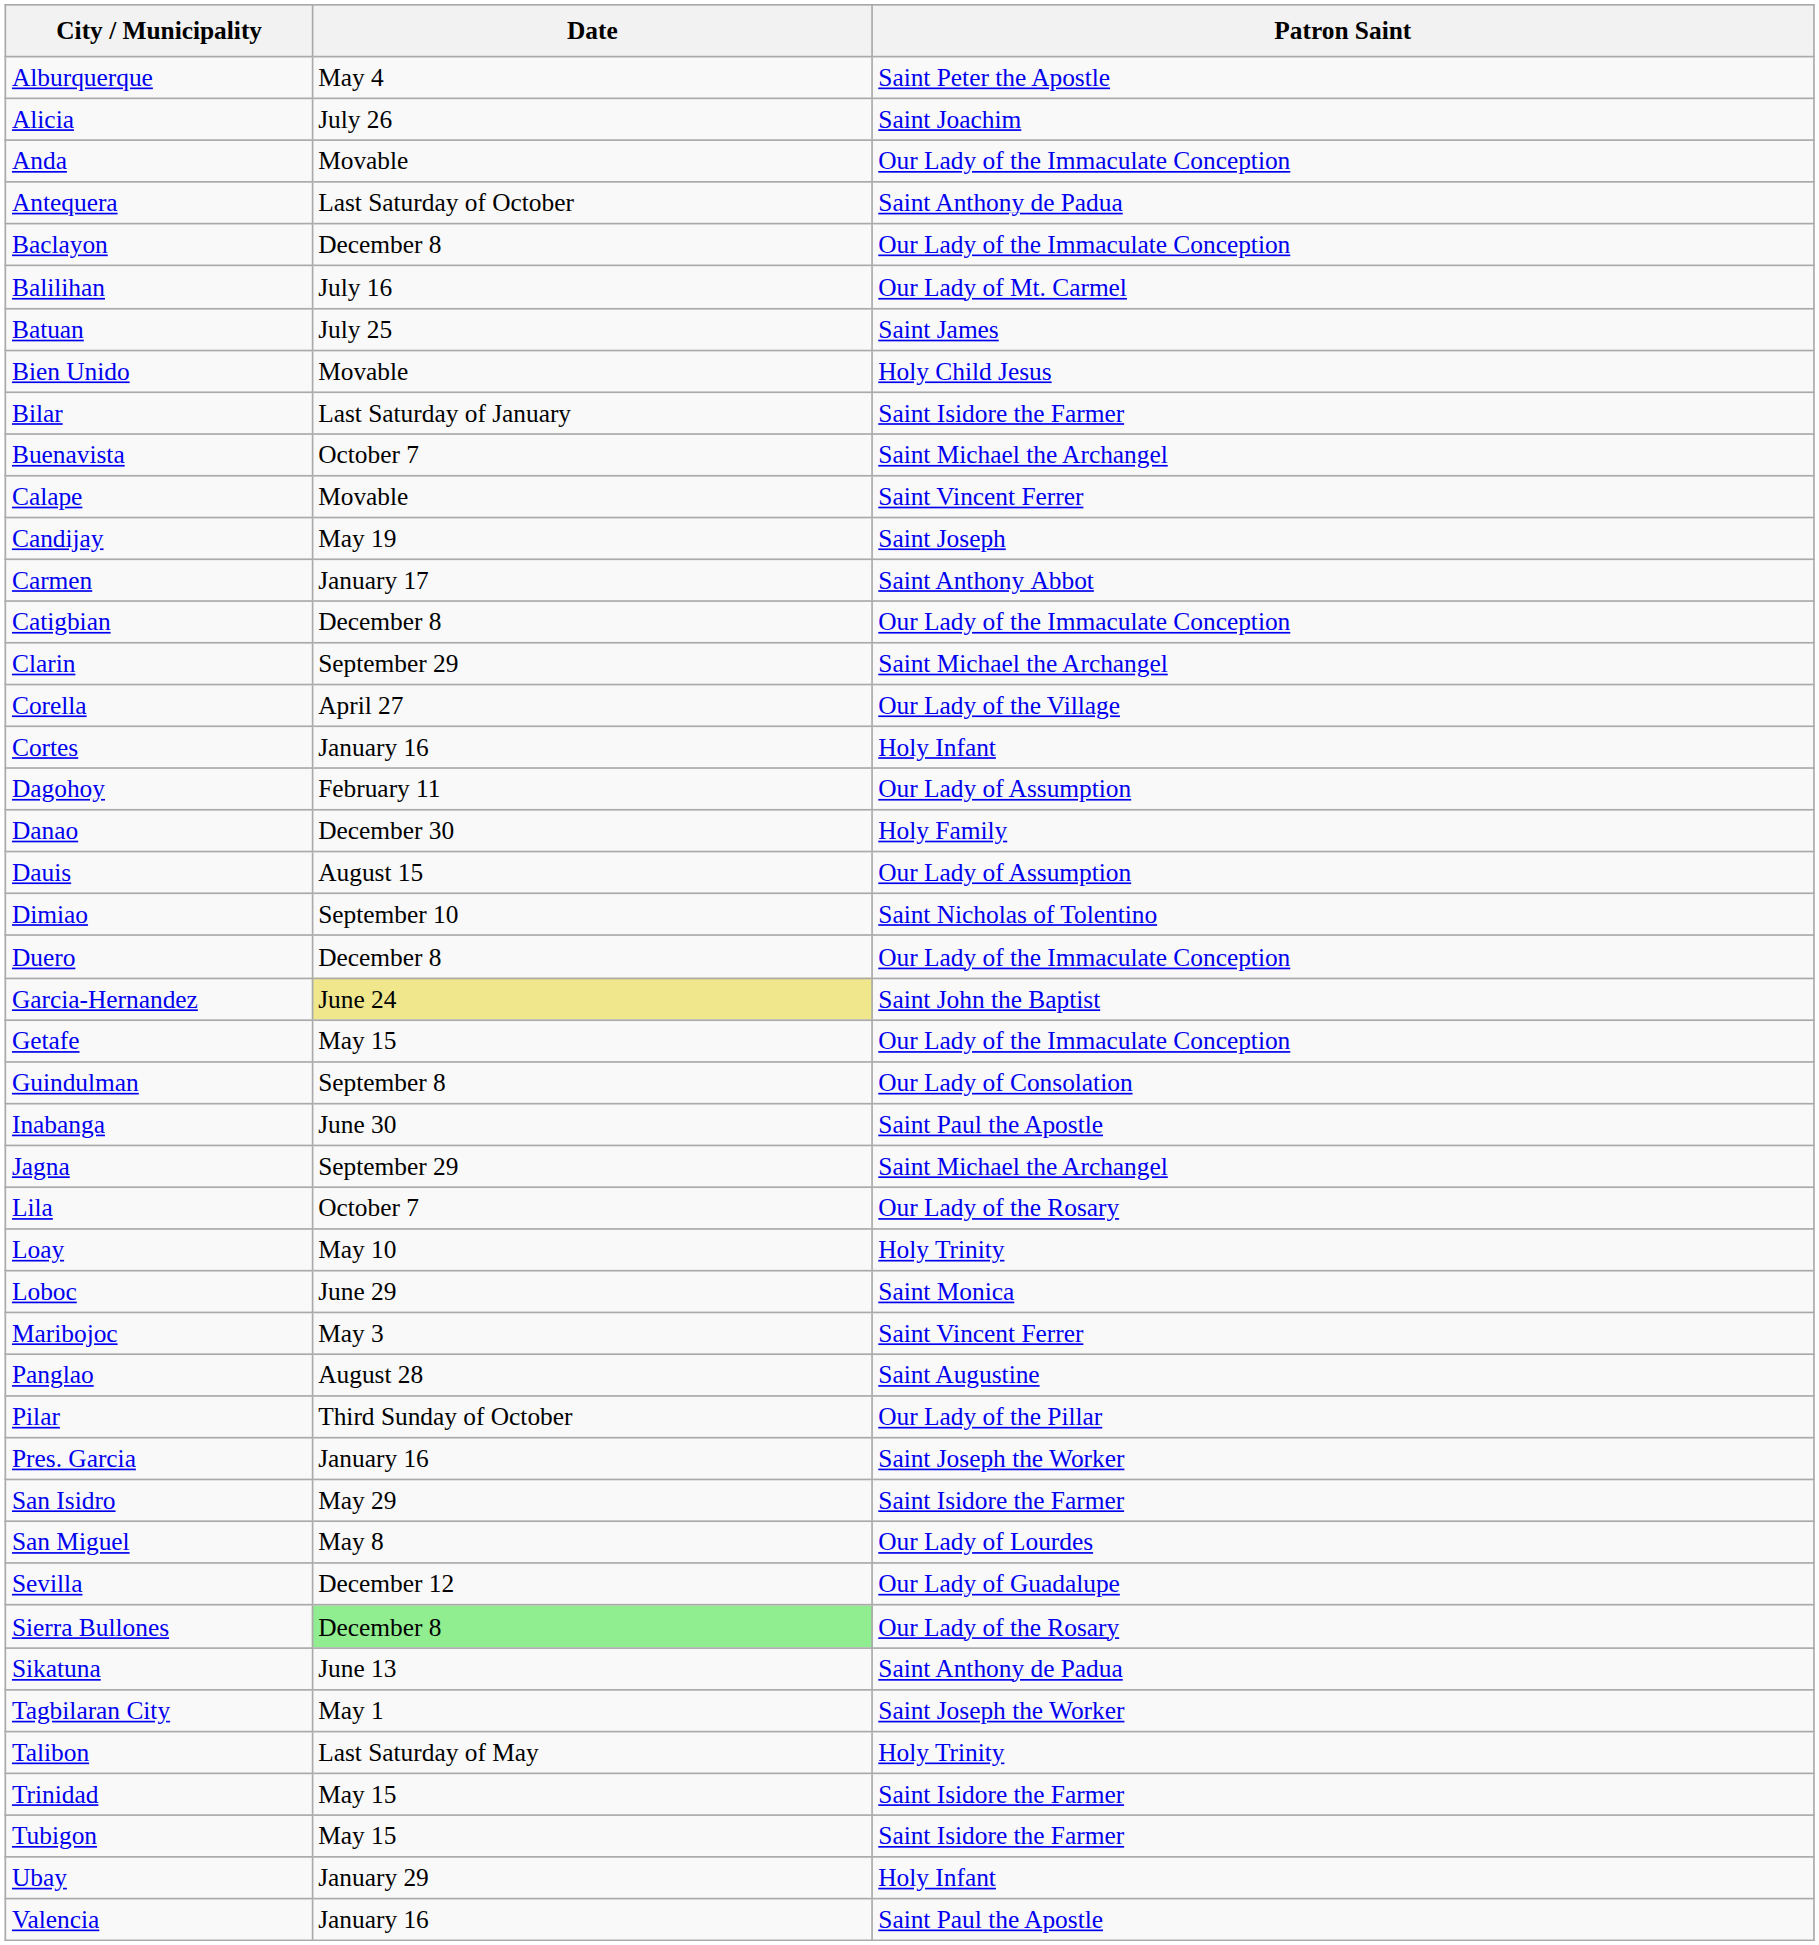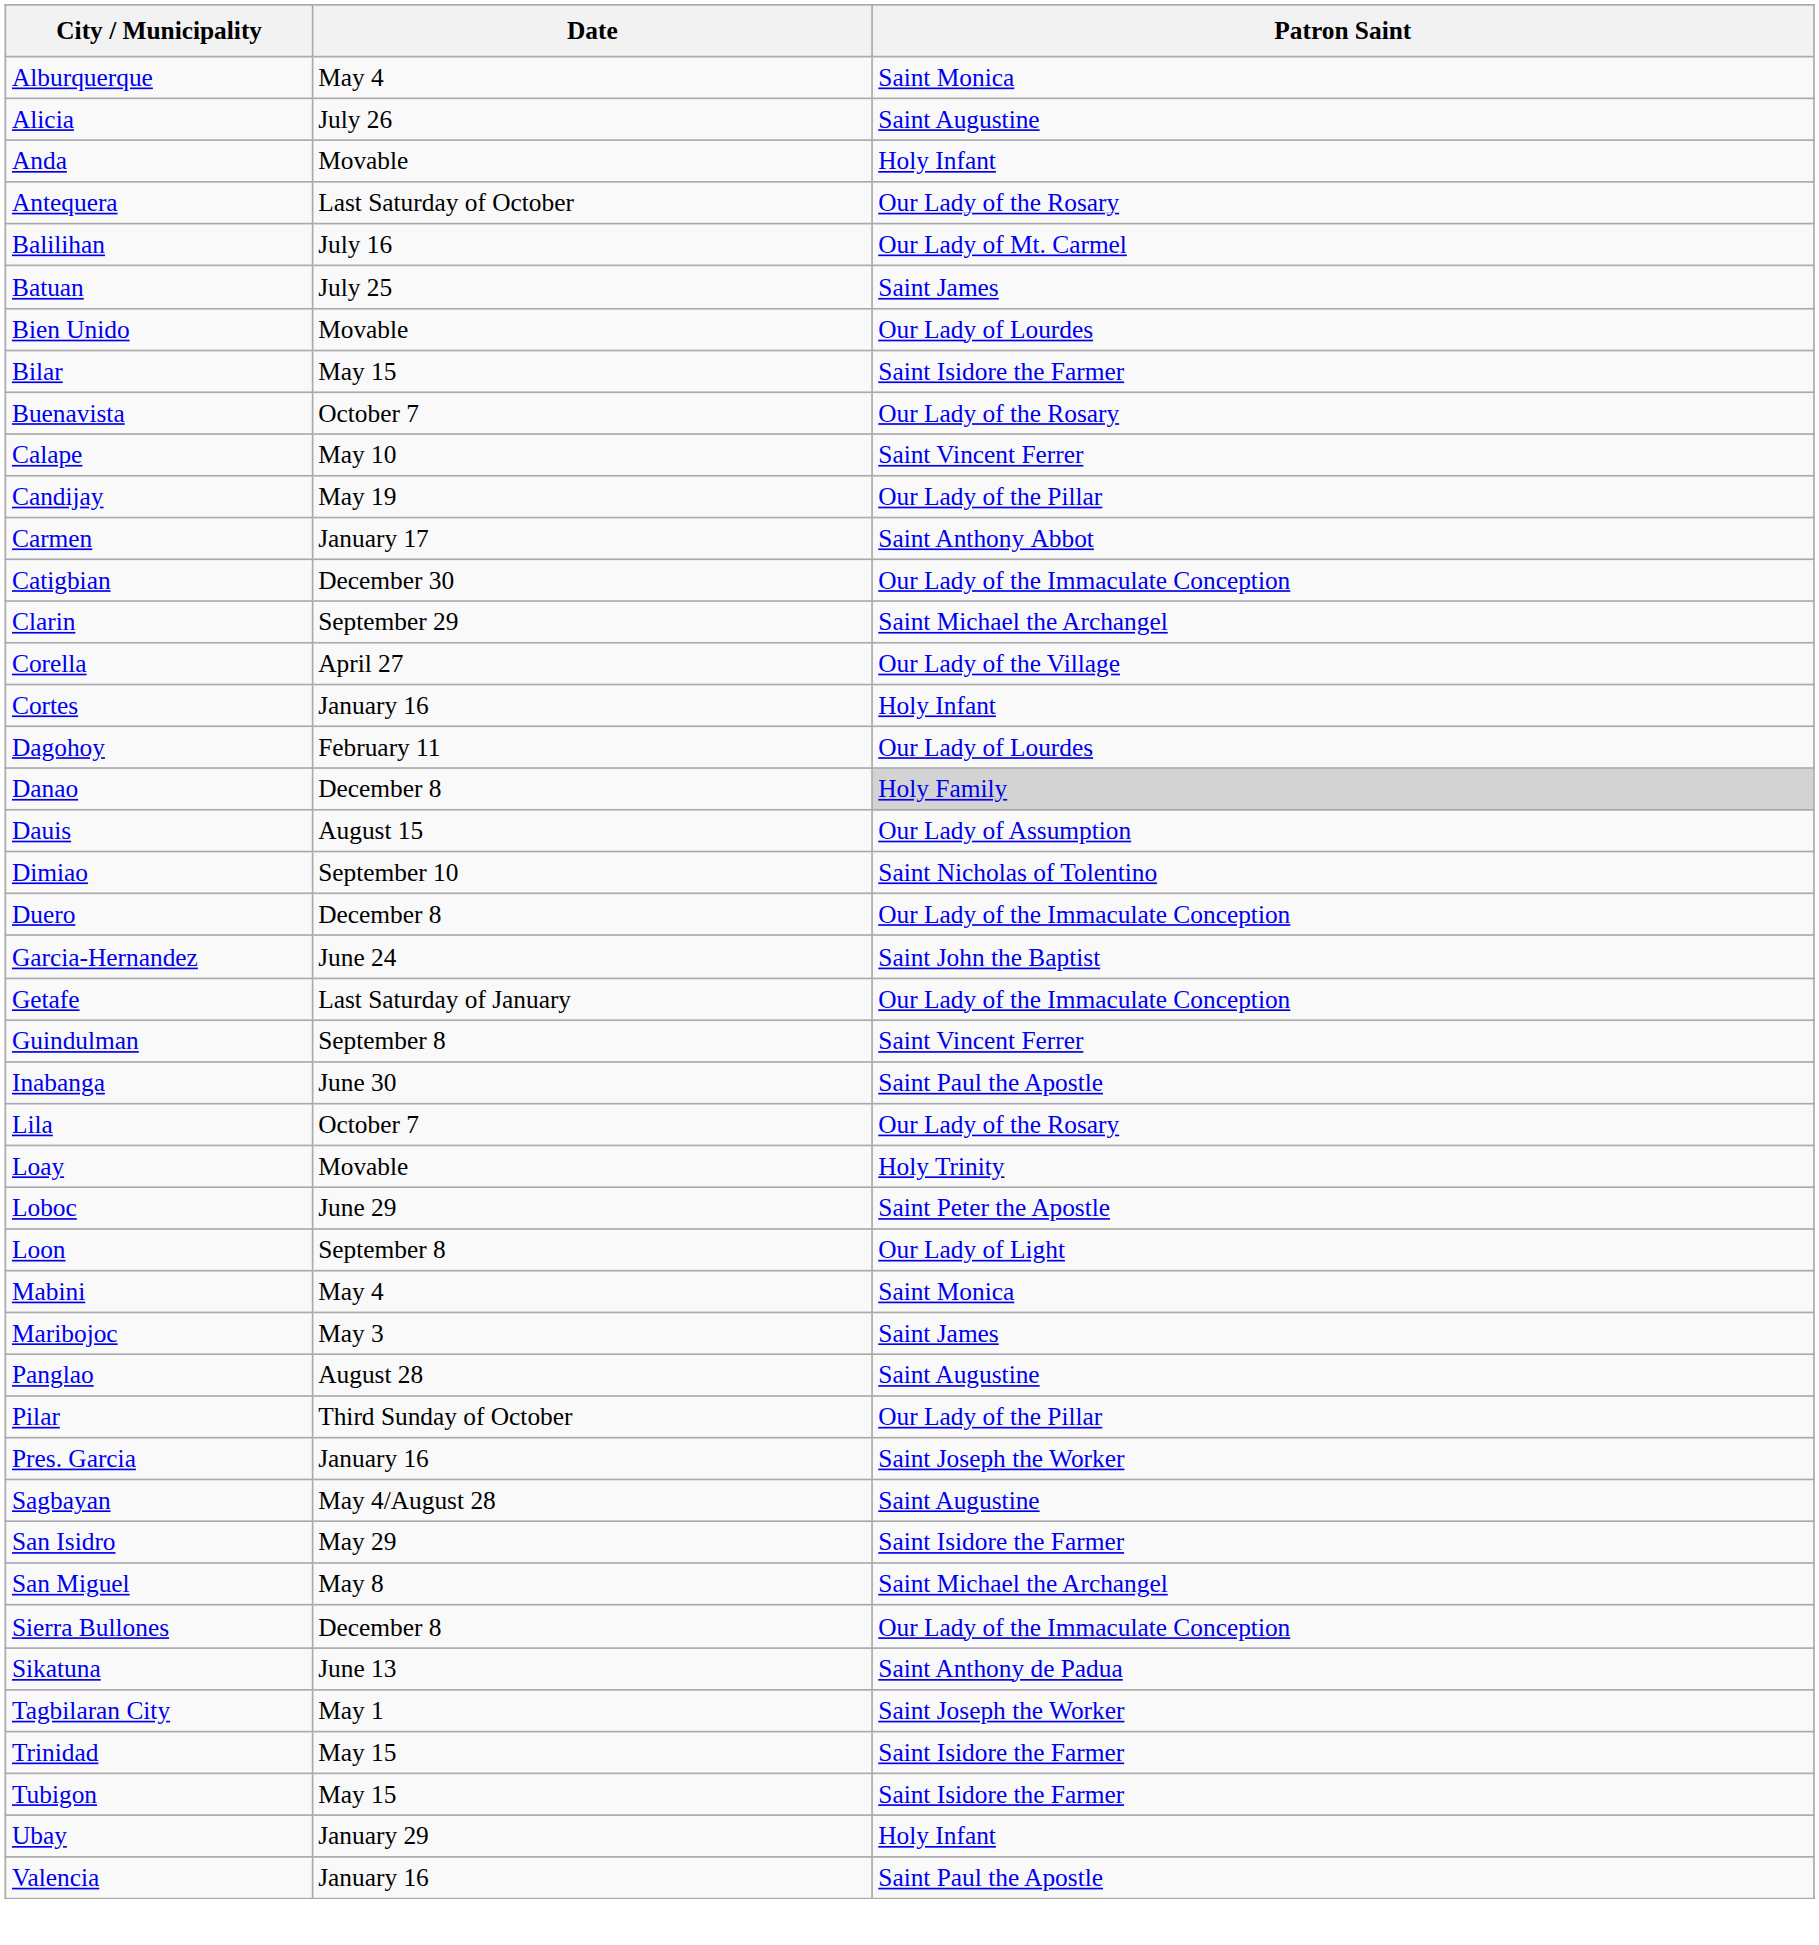 <table class="wikitable collapsible collapsed" style="margin:1em auto;font-size:95%;min-width:23em;">
 <tr>
 <th style="width: 10em;text-align:center  ;padding: 0.4em 1em;">City / Municipality</th>
 <th style="width: 20em;text-align:center;padding: 0.4em 1em;">Date</th>
 <th style="width: 35em;text-align:center  ;padding: 0.4em 1em;">Patron Saint</th>
 </tr>
 <tr>
 <td><a href='#'>Alburquerque</a></td>
 <td>May 4</td>
-<td><a href='#'>Saint Peter the Apostle</a></td>
+<td><a href='#'>Saint Monica</a></td>
 </tr>
 <tr>
 <td><a href='#'>Alicia</a></td>
 <td>July 26</td>
-<td><a href='#'>Saint Joachim</a></td>
+<td><a href='#'>Saint Augustine</a></td>
 </tr>
 <tr>
 <td><a href='#'>Anda</a></td>
 <td>Movable</td>
-<td><a href='#'>Our Lady of the Immaculate Conception</a></td>
+<td><a href='#'>Holy Infant</a></td>
 </tr>
 <tr>
 <td><a href='#'>Antequera</a></td>
 <td>Last Saturday of October</td>
-<td><a href='#'>Saint Anthony de Padua</a></td>
-</tr>
-<tr>
-<td><a href='#'>Baclayon</a></td>
-<td>December 8</td>
-<td><a href='#'>Our Lady of the Immaculate Conception</a></td>
+<td><a href='#'>Our Lady of the Rosary</a></td>
 </tr>
 <tr>
 <td><a href='#'>Balilihan</a></td>
 <td>July 16</td>
 <td><a href='#'>Our Lady of Mt. Carmel</a></td>
 </tr>
 <tr>
 <td><a href='#'>Batuan</a></td>
 <td>July 25</td>
 <td><a href='#'>Saint James</a></td>
 </tr>
 <tr>
 <td><a href='#'>Bien Unido</a></td>
 <td>Movable</td>
-<td><a href='#'>Holy Child Jesus</a></td>
+<td><a href='#'>Our Lady of Lourdes</a></td>
 </tr>
 <tr>
 <td><a href='#'>Bilar</a></td>
-<td>Last Saturday of January</td>
+<td>May 15</td>
 <td><a href='#'>Saint Isidore the Farmer</a></td>
 </tr>
 <tr>
 <td><a href='#'>Buenavista</a></td>
 <td>October 7</td>
-<td><a href='#'>Saint Michael the Archangel</a></td>
+<td><a href='#'>Our Lady of the Rosary</a></td>
 </tr>
 <tr>
 <td><a href='#'>Calape</a></td>
-<td>Movable</td>
+<td>May 10</td>
 <td><a href='#'>Saint Vincent Ferrer</a></td>
 </tr>
 <tr>
 <td><a href='#'>Candijay</a></td>
 <td>May 19</td>
-<td><a href='#'>Saint Joseph</a></td>
+<td><a href='#'>Our Lady of the Pillar</a></td>
 </tr>
 <tr>
 <td><a href='#'>Carmen</a></td>
 <td>January 17</td>
 <td><a href='#'>Saint Anthony Abbot</a></td>
 </tr>
 <tr>
 <td><a href='#'>Catigbian</a></td>
-<td>December 8</td>
+<td>December 30</td>
 <td><a href='#'>Our Lady of the Immaculate Conception</a></td>
 </tr>
 <tr>
 <td><a href='#'>Clarin</a></td>
 <td>September 29</td>
 <td><a href='#'>Saint Michael the Archangel</a></td>
 </tr>
 <tr>
 <td><a href='#'>Corella</a></td>
 <td>April 27</td>
 <td><a href='#'>Our Lady of the Village</a></td>
 </tr>
 <tr>
 <td><a href='#'>Cortes</a></td>
 <td>January 16</td>
 <td><a href='#'>Holy Infant</a></td>
 </tr>
 <tr>
 <td><a href='#'>Dagohoy</a></td>
 <td>February 11</td>
-<td><a href='#'>Our Lady of Assumption</a></td>
+<td><a href='#'>Our Lady of Lourdes</a></td>
 </tr>
 <tr>
 <td><a href='#'>Danao</a></td>
-<td>December 30</td>
-<td><a href='#'>Holy Family</a></td>
+<td>December 8</td>
+<td style="background: lightgrey;"><a href='#'>Holy Family</a></td>
 </tr>
 <tr>
 <td><a href='#'>Dauis</a></td>
 <td>August 15</td>
 <td><a href='#'>Our Lady of Assumption</a></td>
 </tr>
 <tr>
 <td><a href='#'>Dimiao</a></td>
 <td>September 10</td>
 <td><a href='#'>Saint Nicholas of Tolentino</a></td>
 </tr>
 <tr>
 <td><a href='#'>Duero</a></td>
 <td>December 8</td>
 <td><a href='#'>Our Lady of the Immaculate Conception</a></td>
 </tr>
 <tr>
 <td><a href='#'>Garcia-Hernandez</a></td>
-<td style="background: khaki;">June 24</td>
+<td>June 24</td>
 <td><a href='#'>Saint John the Baptist</a></td>
 </tr>
 <tr>
 <td><a href='#'>Getafe</a></td>
-<td>May 15</td>
+<td>Last Saturday of January</td>
 <td><a href='#'>Our Lady of the Immaculate Conception</a></td>
 </tr>
 <tr>
 <td><a href='#'>Guindulman</a></td>
 <td>September 8</td>
-<td><a href='#'>Our Lady of Consolation</a></td>
+<td><a href='#'>Saint Vincent Ferrer</a></td>
 </tr>
 <tr>
 <td><a href='#'>Inabanga</a></td>
 <td>June 30</td>
 <td><a href='#'>Saint Paul the Apostle</a></td>
-</tr>
-<tr>
-<td><a href='#'>Jagna</a></td>
-<td>September 29</td>
-<td><a href='#'>Saint Michael the Archangel</a></td>
 </tr>
 <tr>
 <td><a href='#'>Lila</a></td>
 <td>October 7</td>
 <td><a href='#'>Our Lady of the Rosary</a></td>
 </tr>
 <tr>
 <td><a href='#'>Loay</a></td>
-<td>May 10</td>
+<td>Movable</td>
 <td><a href='#'>Holy Trinity</a></td>
 </tr>
 <tr>
 <td><a href='#'>Loboc</a></td>
 <td>June 29</td>
+<td><a href='#'>Saint Peter the Apostle</a></td>
+</tr>
+<tr>
+<td><a href='#'>Loon</a></td>
+<td>September 8</td>
+<td><a href='#'>Our Lady of Light</a></td>
+</tr>
+<tr>
+<td><a href='#'>Mabini</a></td>
+<td>May 4</td>
 <td><a href='#'>Saint Monica</a></td>
 </tr>
 <tr>
 <td><a href='#'>Maribojoc</a></td>
 <td>May 3</td>
-<td><a href='#'>Saint Vincent Ferrer</a></td>
+<td><a href='#'>Saint James</a></td>
 </tr>
 <tr>
 <td><a href='#'>Panglao</a></td>
 <td>August 28</td>
 <td><a href='#'>Saint Augustine</a></td>
 </tr>
 <tr>
 <td><a href='#'>Pilar</a></td>
 <td>Third Sunday of October</td>
 <td><a href='#'>Our Lady of the Pillar</a></td>
 </tr>
 <tr>
 <td><a href='#'>Pres. Garcia</a></td>
 <td>January 16</td>
 <td><a href='#'>Saint Joseph the Worker</a></td>
 </tr>
 <tr>
+<td><a href='#'>Sagbayan</a></td>
+<td>May 4/August 28</td>
+<td><a href='#'>Saint Augustine</a></td>
+</tr>
+<tr>
 <td><a href='#'>San Isidro</a></td>
 <td>May 29</td>
 <td><a href='#'>Saint Isidore the Farmer</a></td>
 </tr>
 <tr>
 <td><a href='#'>San Miguel</a></td>
 <td>May 8</td>
-<td><a href='#'>Our Lady of Lourdes</a></td>
-</tr>
-<tr>
-<td><a href='#'>Sevilla</a></td>
-<td>December 12</td>
-<td><a href='#'>Our Lady of Guadalupe</a></td>
+<td><a href='#'>Saint Michael the Archangel</a></td>
 </tr>
 <tr>
 <td><a href='#'>Sierra Bullones</a></td>
-<td style="background: lightgreen;">December 8</td>
-<td><a href='#'>Our Lady of the Rosary</a></td>
+<td>December 8</td>
+<td><a href='#'>Our Lady of the Immaculate Conception</a></td>
 </tr>
 <tr>
 <td><a href='#'>Sikatuna</a></td>
 <td>June 13</td>
 <td><a href='#'>Saint Anthony de Padua</a></td>
 </tr>
 <tr>
 <td><a href='#'>Tagbilaran City</a></td>
 <td>May 1</td>
 <td><a href='#'>Saint Joseph the Worker</a></td>
-</tr>
-<tr>
-<td><a href='#'>Talibon</a></td>
-<td>Last Saturday of May</td>
-<td><a href='#'>Holy Trinity</a></td>
 </tr>
 <tr>
 <td><a href='#'>Trinidad</a></td>
 <td>May 15</td>
 <td><a href='#'>Saint Isidore the Farmer</a></td>
 </tr>
 <tr>
 <td><a href='#'>Tubigon</a></td>
 <td>May 15</td>
 <td><a href='#'>Saint Isidore the Farmer</a></td>
 </tr>
 <tr>
 <td><a href='#'>Ubay</a></td>
 <td>January 29</td>
 <td><a href='#'>Holy Infant</a></td>
 </tr>
 <tr>
 <td><a href='#'>Valencia</a></td>
 <td>January 16</td>
 <td><a href='#'>Saint Paul the Apostle</a></td>
 </tr>
 </table>
